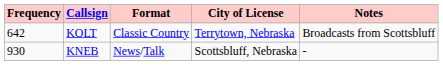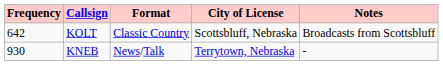 <table class="wikitable" border="1">
 <tr>
 <th style="background:#ffcccc;"><strong>Frequency</strong></th>
 <th style="background:#ffcccc;"><strong><a href='#'>Callsign</a></strong></th>
 <th style="background:#ffcccc;"><strong>Format</strong></th>
 <th style="background:#ffcccc;"><strong>City of License</strong></th>
 <th style="background:#ffcccc;"><strong>Notes</strong></th>
 </tr>
 <tr>
 <td>642</td>
 <td><a href='#'>KOLT</a></td>
 <td><a href='#'>Classic Country</a></td>
-<td><a href='#'>Terrytown, Nebraska</a></td>
+<td>Scottsbluff, Nebraska</td>
 <td>Broadcasts from Scottsbluff</td>
 </tr>
 <tr>
 <td>930</td>
 <td><a href='#'>KNEB</a></td>
 <td><a href='#'>News</a>/<a href='#'>Talk</a></td>
-<td>Scottsbluff, Nebraska</td>
+<td><a href='#'>Terrytown, Nebraska</a></td>
 <td>-</td>
 </tr>
 </table>
